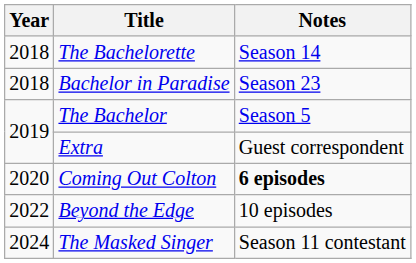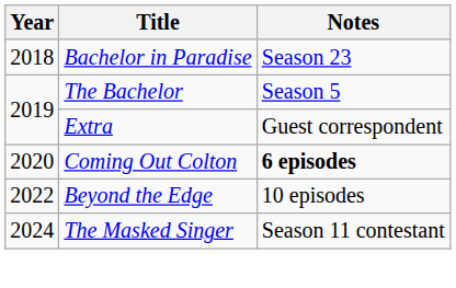 <table class="wikitable sortable plainrowheaders">
 <tr>
 <th scope="col">Year</th>
 <th scope="col">Title</th>
 <th scope="col" class="unsortable">Notes</th>
-</tr>
-<tr>
-<td>2018</td>
-<td><em><a href='#'>The Bachelorette</a></em></td>
-<td><a href='#'>Season 14</a></td>
 </tr>
 <tr>
 <td>2018</td>
 <td><em><a href='#'>Bachelor in Paradise</a></em></td>
 <td><a href='#'>Season 23</a></td>
 </tr>
 <tr>
 <td rowspan="2">2019</td>
 <td><em><a href='#'>The Bachelor</a></em></td>
 <td><a href='#'>Season 5</a></td>
 </tr>
 <tr>
 <td><em><a href='#'>Extra</a></em></td>
 <td>Guest correspondent</td>
 </tr>
 <tr>
 <td>2020</td>
 <td><em><a href='#'>Coming Out Colton</a></em></td>
 <td><strong>6 episodes</strong></td>
 </tr>
 <tr>
 <td>2022</td>
 <td><em><a href='#'>Beyond the Edge</a></em></td>
 <td>10 episodes</td>
 </tr>
 <tr>
 <td>2024</td>
 <td><em><a href='#'>The Masked Singer</a></em></td>
 <td>Season 11 contestant</td>
 </tr>
 </table>
